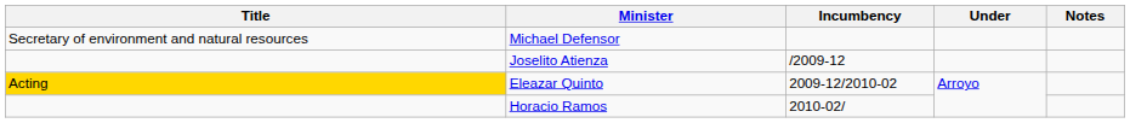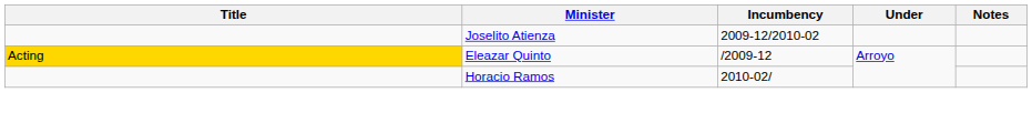 <table class="wikitable" style="width:100%;">
 <tr>
 <th>Title</th>
 <th style="width:25%;"><a href='#'>Minister</a></th>
 <th style="width:160px;">Incumbency</th>
 <th style="width:10%;">Under</th>
 <th style="width:7%;">Notes</th>
 </tr>
 <tr>
-<td>Secretary of environment and natural resources</td>
-<td><a href='#'>Michael Defensor</a></td>
-<td></td>
-<td></td>
-<td></td>
-</tr>
-<tr>
 <td></td>
 <td><a href='#'>Joselito Atienza</a></td>
-<td>/2009-12</td>
+<td>2009-12/2010-02</td>
 <td></td>
 <td></td>
 </tr>
 <tr>
 <td style="background: gold;">Acting</td>
 <td><a href='#'>Eleazar Quinto</a></td>
-<td>2009-12/2010-02</td>
+<td>/2009-12</td>
 <td rowspan="2" style="vertical-align:top;"><a href='#'>Arroyo</a></td>
 <td></td>
 </tr>
 <tr>
 <td></td>
 <td><a href='#'>Horacio Ramos</a></td>
 <td>2010-02/</td>
 <td></td>
 </tr>
 </table>
